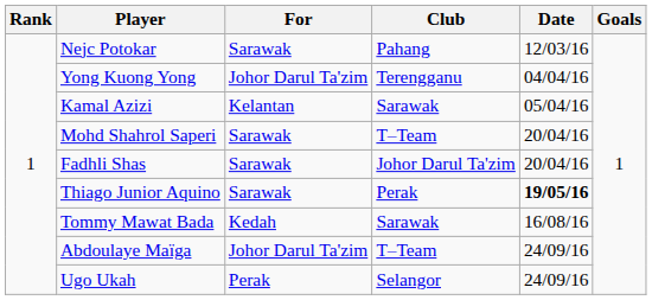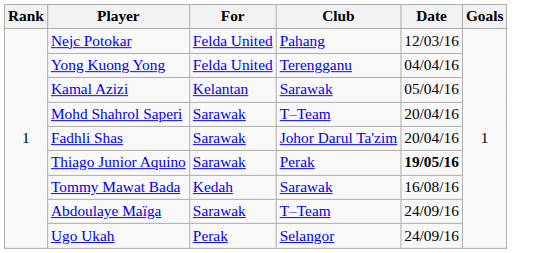 <table class="wikitable" style="text-align:center">
 <tr>
 <th>Rank</th>
 <th>Player</th>
 <th>For</th>
 <th>Club</th>
 <th>Date</th>
 <th>Goals</th>
 </tr>
 <tr>
 <td rowspan="9">1</td>
 <td style="text-align:left;"> <a href='#'>Nejc Potokar</a></td>
-<td style="text-align:left;"><a href='#'>Sarawak</a></td>
+<td style="text-align:left;"><a href='#'>Felda United</a></td>
 <td style="text-align:left;"><a href='#'>Pahang</a></td>
 <td style="text-align:left;">12/03/16</td>
 <td rowspan="9">1</td>
 </tr>
 <tr>
 <td style="text-align:left;"> <a href='#'>Yong Kuong Yong</a></td>
-<td style="text-align:left;"><a href='#'>Johor Darul Ta'zim</a></td>
+<td style="text-align:left;"><a href='#'>Felda United</a></td>
 <td style="text-align:left;"><a href='#'>Terengganu</a></td>
 <td style="text-align:left;">04/04/16</td>
 </tr>
 <tr>
 <td style="text-align:left;"> <a href='#'>Kamal Azizi</a></td>
 <td style="text-align:left;"><a href='#'>Kelantan</a></td>
 <td style="text-align:left;"><a href='#'>Sarawak</a></td>
 <td style="text-align:left;">05/04/16</td>
 </tr>
 <tr>
 <td style="text-align:left;"> <a href='#'>Mohd Shahrol Saperi</a></td>
 <td style="text-align:left;"><a href='#'>Sarawak</a></td>
 <td style="text-align:left;"><a href='#'>T–Team</a></td>
 <td style="text-align:left;">20/04/16</td>
 </tr>
 <tr>
 <td style="text-align:left;"> <a href='#'>Fadhli Shas</a></td>
 <td style="text-align:left;"><a href='#'>Sarawak</a></td>
 <td style="text-align:left;"><a href='#'>Johor Darul Ta'zim</a></td>
 <td style="text-align:left;">20/04/16</td>
 </tr>
 <tr>
 <td style="text-align:left;"> <a href='#'>Thiago Junior Aquino</a></td>
 <td style="text-align:left;"><a href='#'>Sarawak</a></td>
 <td style="text-align:left;"><a href='#'>Perak</a></td>
 <td style="text-align:left;"><strong>19/05/16</strong></td>
 </tr>
 <tr>
 <td style="text-align:left;"> <a href='#'>Tommy Mawat Bada</a></td>
 <td style="text-align:left;"><a href='#'>Kedah</a></td>
 <td style="text-align:left;"><a href='#'>Sarawak</a></td>
 <td style="text-align:left;">16/08/16</td>
 </tr>
 <tr>
 <td style="text-align:left;"> <a href='#'>Abdoulaye Maïga</a></td>
-<td style="text-align:left;"><a href='#'>Johor Darul Ta'zim</a></td>
+<td style="text-align:left;"><a href='#'>Sarawak</a></td>
 <td style="text-align:left;"><a href='#'>T–Team</a></td>
 <td style="text-align:left;">24/09/16</td>
 </tr>
 <tr>
 <td style="text-align:left;"> <a href='#'>Ugo Ukah</a></td>
 <td style="text-align:left;"><a href='#'>Perak</a></td>
 <td style="text-align:left;"><a href='#'>Selangor</a></td>
 <td style="text-align:left;">24/09/16</td>
 </tr>
 </table>
